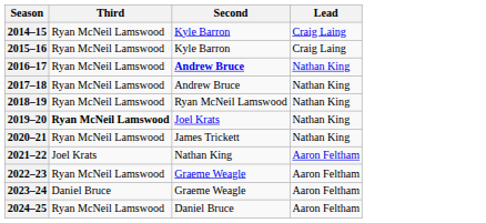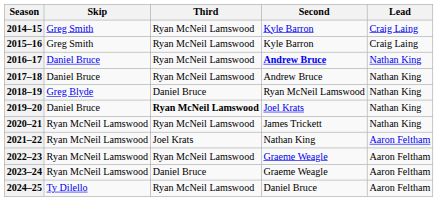 <table class="wikitable">
 <tr>
 <th scope="col">Season</th>
+<th scope="col">Skip</th>
 <th scope="col">Third</th>
 <th scope="col">Second</th>
 <th scope="col">Lead</th>
 </tr>
 <tr>
 <th scope="row">2014–15</th>
+<td><a href='#'>Greg Smith</a></td>
 <td>Ryan McNeil Lamswood</td>
 <td><a href='#'>Kyle Barron</a></td>
 <td><a href='#'>Craig Laing</a></td>
 </tr>
 <tr>
 <th scope="row">2015–16</th>
+<td>Greg Smith</td>
 <td>Ryan McNeil Lamswood</td>
 <td>Kyle Barron</td>
 <td>Craig Laing</td>
 </tr>
 <tr>
 <th scope="row">2016–17</th>
+<td><a href='#'>Daniel Bruce</a></td>
 <td>Ryan McNeil Lamswood</td>
 <td><strong><a href='#'>Andrew Bruce</a></strong></td>
 <td><a href='#'>Nathan King</a></td>
 </tr>
 <tr>
 <th scope="row">2017–18</th>
+<td>Daniel Bruce</td>
 <td>Ryan McNeil Lamswood</td>
 <td>Andrew Bruce</td>
 <td>Nathan King</td>
 </tr>
 <tr>
 <th scope="row">2018–19</th>
-<td>Ryan McNeil Lamswood</td>
+<td><a href='#'>Greg Blyde</a></td>
+<td>Daniel Bruce</td>
 <td>Ryan McNeil Lamswood</td>
 <td>Nathan King</td>
 </tr>
 <tr>
 <th scope="row">2019–20</th>
+<td>Daniel Bruce</td>
 <td><strong>Ryan McNeil Lamswood</strong></td>
 <td><a href='#'>Joel Krats</a></td>
 <td>Nathan King</td>
 </tr>
 <tr>
 <th scope="row">2020–21</th>
 <td>Ryan McNeil Lamswood</td>
+<td>Ryan McNeil Lamswood</td>
 <td>James Trickett</td>
 <td>Nathan King</td>
 </tr>
 <tr>
 <th scope="row">2021–22</th>
+<td>Ryan McNeil Lamswood</td>
 <td>Joel Krats</td>
 <td>Nathan King</td>
 <td><a href='#'>Aaron Feltham</a></td>
 </tr>
 <tr>
 <th scope="row">2022–23</th>
 <td>Ryan McNeil Lamswood</td>
+<td>Ryan McNeil Lamswood</td>
 <td><a href='#'>Graeme Weagle</a></td>
 <td>Aaron Feltham</td>
 </tr>
 <tr>
 <th scope="row">2023–24</th>
+<td>Ryan McNeil Lamswood</td>
 <td>Daniel Bruce</td>
 <td>Graeme Weagle</td>
 <td>Aaron Feltham</td>
 </tr>
 <tr>
 <th scope="row">2024–25</th>
+<td><a href='#'>Ty Dilello</a></td>
 <td>Ryan McNeil Lamswood</td>
 <td>Daniel Bruce</td>
 <td>Aaron Feltham</td>
 </tr>
 </table>
